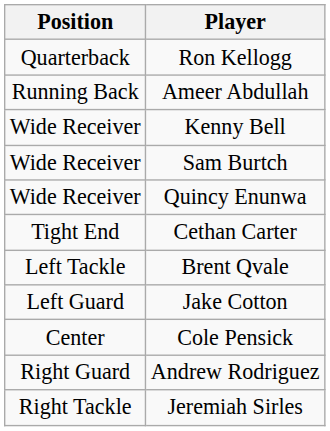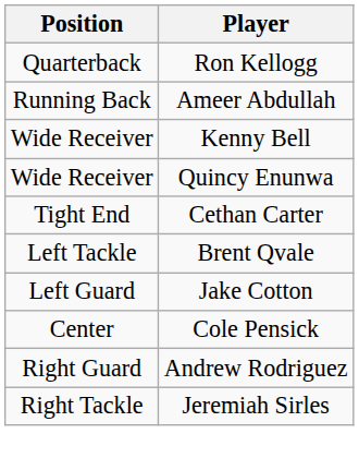 <table class="wikitable" style="text-align: center;">
 <tr>
 <th>Position</th>
 <th>Player</th>
 </tr>
 <tr>
 <td>Quarterback</td>
 <td>Ron Kellogg</td>
 </tr>
 <tr>
 <td>Running Back</td>
 <td>Ameer Abdullah</td>
 </tr>
 <tr>
 <td>Wide Receiver</td>
 <td>Kenny Bell</td>
-</tr>
-<tr>
-<td>Wide Receiver</td>
-<td>Sam Burtch</td>
 </tr>
 <tr>
 <td>Wide Receiver</td>
 <td>Quincy Enunwa</td>
 </tr>
 <tr>
 <td>Tight End</td>
 <td>Cethan Carter</td>
 </tr>
 <tr>
 <td>Left Tackle</td>
 <td>Brent Qvale</td>
 </tr>
 <tr>
 <td>Left Guard</td>
 <td>Jake Cotton</td>
 </tr>
 <tr>
 <td>Center</td>
 <td>Cole Pensick</td>
 </tr>
 <tr>
 <td>Right Guard</td>
 <td>Andrew Rodriguez</td>
 </tr>
 <tr>
 <td>Right Tackle</td>
 <td>Jeremiah Sirles</td>
 </tr>
 </table>
